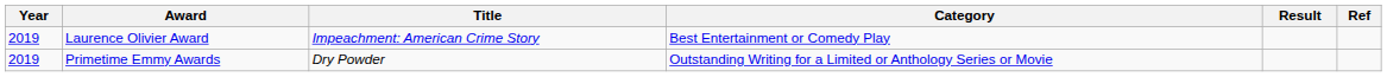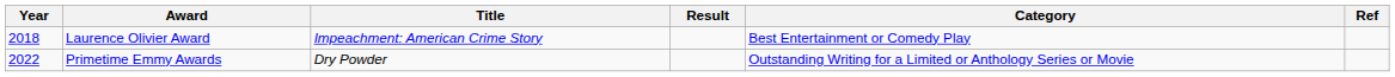 <table class="wikitable" style="width:80%">
 <tr>
 <th>Year</th>
 <th>Award</th>
 <th>Title</th>
+<th>Result</th>
 <th>Category</th>
-<th>Result</th>
 <th>Ref</th>
 </tr>
 <tr>
-<td><a href='#'>2019</a></td>
+<td><a href='#'>2018</a></td>
 <td><a href='#'>Laurence Olivier Award</a></td>
 <td><em><a href='#'>Impeachment: American Crime Story</a></em></td>
+<td></td>
 <td><a href='#'>Best Entertainment or Comedy Play</a></td>
-<td></td>
 <td></td>
 </tr>
 <tr>
-<td><a href='#'>2019</a></td>
+<td><a href='#'>2022</a></td>
 <td><a href='#'>Primetime Emmy Awards</a></td>
 <td><em>Dry Powder</em></td>
+<td></td>
 <td><a href='#'>Outstanding Writing for a Limited or Anthology Series or Movie</a></td>
-<td></td>
 <td></td>
 </tr>
 </table>
